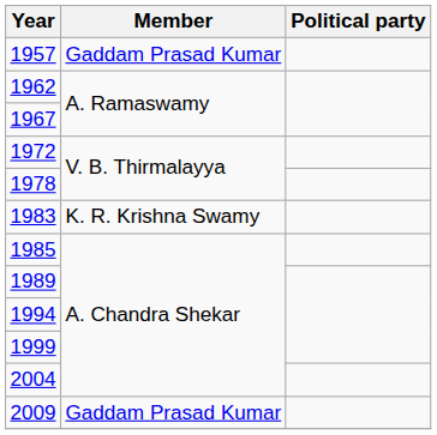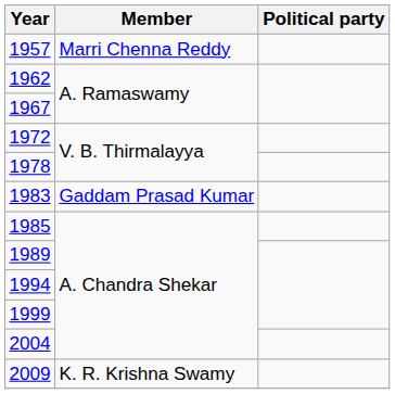 <table class="wikitable sortable">
 <tr>
 <th>Year</th>
 <th>Member</th>
 <th colspan="2">Political party</th>
 </tr>
 <tr>
 <td><a href='#'>1957</a></td>
-<td><a href='#'>Gaddam Prasad Kumar</a></td>
+<td><a href='#'>Marri Chenna Reddy</a></td>
 <td></td>
 </tr>
 <tr>
 <td><a href='#'>1962</a></td>
 <td rowspan =2>A. Ramaswamy</td>
 </tr>
 <tr>
 <td><a href='#'>1967</a></td>
 </tr>
 <tr>
 <td><a href='#'>1972</a></td>
 <td rowspan=2>V. B. Thirmalayya</td>
 <td></td>
 </tr>
 <tr>
 <td><a href='#'>1978</a></td>
 <td></td>
 </tr>
 <tr>
 <td><a href='#'>1983</a></td>
-<td>K. R. Krishna Swamy</td>
+<td><a href='#'>Gaddam Prasad Kumar</a></td>
 </tr>
 <tr>
 <td><a href='#'>1985</a></td>
 <td rowspan =5>A. Chandra Shekar</td>
 <td></td>
 </tr>
 <tr>
 <td><a href='#'>1989</a></td>
 </tr>
 <tr>
 <td><a href='#'>1994</a></td>
 </tr>
 <tr>
 <td><a href='#'>1999</a></td>
 </tr>
 <tr>
 <td><a href='#'>2004</a></td>
 <td></td>
 </tr>
 <tr>
 <td><a href='#'>2009</a></td>
-<td><a href='#'>Gaddam Prasad Kumar</a></td>
+<td>K. R. Krishna Swamy</td>
 <td></td>
 </tr>
 <tr>
 </tr>
 </table>
